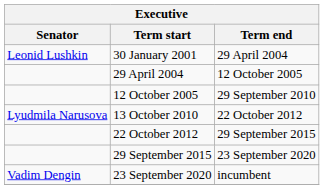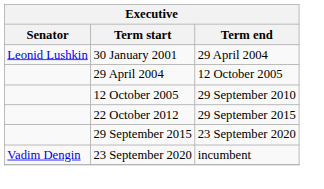 <table class="wikitable sortable">
 <tr>
 <th colspan=3>Executive</th>
 </tr>
 <tr>
 <th>Senator</th>
 <th>Term start</th>
 <th>Term end</th>
 </tr>
 <tr>
 <td><a href='#'>Leonid Lushkin</a></td>
 <td>30 January 2001</td>
 <td>29 April 2004</td>
 </tr>
 <tr>
 <td></td>
 <td>29 April 2004</td>
 <td>12 October 2005</td>
 </tr>
 <tr>
 <td></td>
 <td>12 October 2005</td>
 <td>29 September 2010</td>
 </tr>
 <tr>
-<td><a href='#'>Lyudmila Narusova</a></td>
-<td>13 October 2010</td>
-<td>22 October 2012</td>
-</tr>
-<tr>
 <td></td>
 <td>22 October 2012</td>
 <td>29 September 2015</td>
 </tr>
 <tr>
 <td></td>
 <td>29 September 2015</td>
 <td>23 September 2020</td>
 </tr>
 <tr>
 <td><a href='#'>Vadim Dengin</a></td>
 <td>23 September 2020</td>
 <td>incumbent</td>
 </tr>
 <tr>
 </tr>
 </table>
